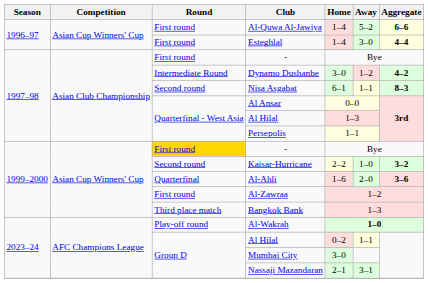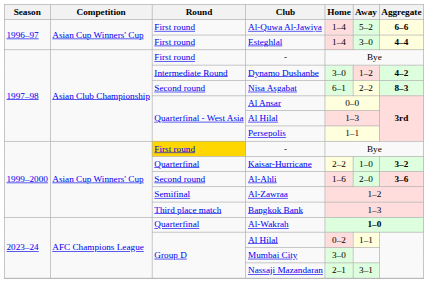 <table class="wikitable mw-collapsible mw-collapsed" align=center cellspacing="0" cellpadding="3" style="border:1px solid #AAAAAA;font-size:90%">
 <tr>
 <th>Season</th>
 <th>Competition</th>
 <th>Round</th>
 <th>Club</th>
 <th>Home</th>
 <th>Away</th>
 <th>Aggregate</th>
 </tr>
 <tr>
 <td rowspan="2"><a href='#'>1996–97</a></td>
 <td rowspan="2"><a href='#'>Asian Cup Winners' Cup</a></td>
 <td rowspan="1"><a href='#'>First round</a></td>
 <td> <a href='#'>Al-Quwa Al-Jawiya</a></td>
 <td bgcolor="#ffdddd" style="text-align:center;">1–4</td>
 <td bgcolor="#ddffdd" style="text-align:center;">5–2</td>
 <td bgcolor="#ffffdd" style="text-align:center;"><strong>6–6</strong></td>
 </tr>
 <tr>
 <td rowspan="1"><a href='#'>First round</a></td>
 <td> <a href='#'>Esteghlal</a></td>
 <td bgcolor="#ffdddd" style="text-align:center;">1–4</td>
 <td bgcolor="#ddffdd" style="text-align:center;">3–0</td>
 <td bgcolor="#ffffdd" style="text-align:center;"><strong>4–4</strong></td>
 </tr>
 <tr>
 <td rowspan="6"><a href='#'>1997–98</a></td>
 <td rowspan="6"><a href='#'>Asian Club Championship</a></td>
 <td rowspan="1"><a href='#'>First round</a></td>
 <td style="text-align:center;">-</td>
 <td colspan="3" style="text-align:center;">Bye</td>
 </tr>
 <tr>
 <td rowspan="1"><a href='#'>Intermediate Round</a></td>
 <td> <a href='#'>Dynamo Dushanbe</a></td>
 <td bgcolor="#ddffdd" style="text-align:center;">3–0</td>
 <td bgcolor="#ffdddd" style="text-align:center;">1–2</td>
 <td bgcolor="#ddffdd" style="text-align:center;"><strong>4–2</strong></td>
 </tr>
 <tr>
 <td rowspan="1"><a href='#'>Second round</a></td>
 <td> <a href='#'>Nisa Aşgabat</a></td>
 <td bgcolor="#ddffdd" style="text-align:center;">6–1</td>
-<td bgcolor="#ffffdd" style="text-align:center;">1–1</td>
+<td bgcolor="#ffffdd" style="text-align:center;">2–2</td>
 <td bgcolor="#ddffdd" style="text-align:center;"><strong>8–3</strong></td>
 </tr>
 <tr>
 <td rowspan="3"><a href='#'>Quarterfinal - West Asia</a></td>
 <td> <a href='#'>Al Ansar</a></td>
 <td bgcolor="#ffffdd" colspan=2 style="text-align:center;">0–0</td>
 <td bgcolor="#ffdddd" rowspan=3 align="center"><strong>3rd</strong></td>
 </tr>
 <tr>
 <td> <a href='#'>Al Hilal</a></td>
 <td bgcolor="#ffdddd" colspan=2 style="text-align:center;">1–3</td>
 </tr>
 <tr>
 <td> <a href='#'>Persepolis</a></td>
 <td bgcolor="#ffffdd" colspan=2 style="text-align:center;">1–1</td>
 </tr>
 <tr>
 <td rowspan="5"><a href='#'>1999–2000</a></td>
 <td rowspan="5"><a href='#'>Asian Cup Winners' Cup</a></td>
 <td rowspan="1" style="background: gold;"><a href='#'>First round</a></td>
 <td style="text-align:center;">-</td>
 <td colspan="3" style="text-align:center;">Bye</td>
 </tr>
 <tr>
-<td rowspan="1"><a href='#'>Second round</a></td>
+<td rowspan="1"><a href='#'>Quarterfinal</a></td>
 <td> <a href='#'>Kaisar-Hurricane</a></td>
 <td bgcolor="#ffffdd" style="text-align:center;">2–2</td>
 <td bgcolor="#ddffdd" style="text-align:center;">1–0</td>
 <td bgcolor="#ddffdd" style="text-align:center;"><strong>3–2</strong></td>
 </tr>
 <tr>
-<td rowspan="1"><a href='#'>Quarterfinal</a></td>
+<td rowspan="1"><a href='#'>Second round</a></td>
 <td> <a href='#'>Al-Ahli</a></td>
 <td bgcolor="#ffdddd" style="text-align:center;">1–6</td>
 <td bgcolor="#ddffdd" style="text-align:center;">2–0</td>
 <td bgcolor="#ffdddd" style="text-align:center;"><strong>3–6</strong></td>
 </tr>
 <tr>
-<td rowspan="1"><a href='#'>First round</a></td>
+<td rowspan="1"><a href='#'>Semifinal</a></td>
 <td> <a href='#'>Al-Zawraa</a></td>
 <td colspan="3" bgcolor="#ffdddd" style="text-align:center;">1–2</td>
 </tr>
 <tr>
 <td rowspan="1"><a href='#'>Third place match</a></td>
 <td> <a href='#'>Bangkok Bank</a></td>
 <td colspan="3" bgcolor="#ffdddd" style="text-align:center;">1–3</td>
 </tr>
 <tr>
 <td rowspan="4"><a href='#'>2023–24</a></td>
 <td rowspan="4"><a href='#'>AFC Champions League</a></td>
-<td rowspan="1"><a href='#'>Play-off round</a></td>
+<td rowspan="1"><a href='#'>Quarterfinal</a></td>
 <td> <a href='#'>Al-Wakrah</a></td>
 <td colspan="3" bgcolor="#ddffdd" style="text-align:center;"><strong>1–0 </strong></td>
 </tr>
 <tr>
 <td rowspan="3"><a href='#'>Group D</a></td>
 <td> <a href='#'>Al Hilal</a></td>
 <td bgcolor="#ffdddd" style="text-align:center;">0–2</td>
 <td bgcolor="#ffffdd" style="text-align:center;">1–1</td>
 <td rowspan="3" align="center"></td>
 </tr>
 <tr>
 <td> <a href='#'>Mumbai City</a></td>
 <td bgcolor="#ddffdd" style="text-align:center;">3–0</td>
 <td style="text-align:center;"></td>
 </tr>
 <tr>
 <td> <a href='#'>Nassaji Mazandaran</a></td>
 <td bgcolor="#ddffdd" style="text-align:center;">2–1</td>
 <td bgcolor="#ddffdd" style="text-align:center;">3–1</td>
 </tr>
 <tr>
 </tr>
 </table>
